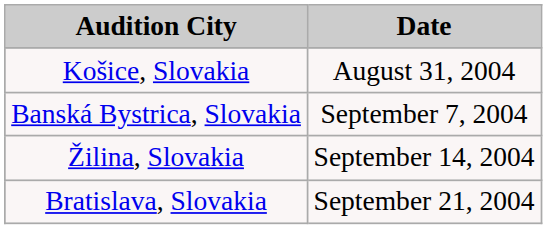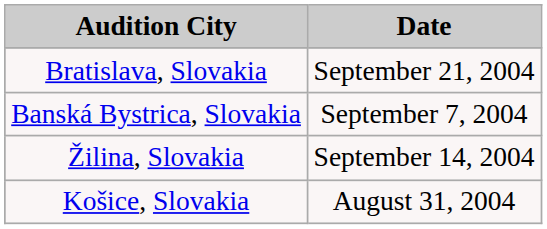 <table class="wikitable">
 <tr style="text-align:Center; background:#ccc;">
 <td><strong>Audition City</strong></td>
 <td><strong>Date</strong></td>
 </tr>
 <tr>
-<td align="center" bgcolor="#FAF6F6"><a href='#'>Košice</a>, <a href='#'>Slovakia</a></td>
-<td align="center" bgcolor="#FAF6F6">August 31, 2004</td>
+<td align="center" bgcolor="#FAF6F6"><a href='#'>Bratislava</a>, <a href='#'>Slovakia</a></td>
+<td align="center" bgcolor="#FAF6F6">September 21, 2004</td>
 </tr>
 <tr>
 <td align="center" bgcolor="#FAF6F6"><a href='#'>Banská Bystrica</a>, <a href='#'>Slovakia</a></td>
 <td align="center" bgcolor="#FAF6F6">September 7, 2004</td>
 </tr>
 <tr>
 <td align="center" bgcolor="#FAF6F6"><a href='#'>Žilina</a>, <a href='#'>Slovakia</a></td>
 <td align="center" bgcolor="#FAF6F6">September 14, 2004</td>
 </tr>
 <tr>
-<td align="center" bgcolor="#FAF6F6"><a href='#'>Bratislava</a>, <a href='#'>Slovakia</a></td>
-<td align="center" bgcolor="#FAF6F6">September 21, 2004</td>
+<td align="center" bgcolor="#FAF6F6"><a href='#'>Košice</a>, <a href='#'>Slovakia</a></td>
+<td align="center" bgcolor="#FAF6F6">August 31, 2004</td>
 </tr>
 </table>
